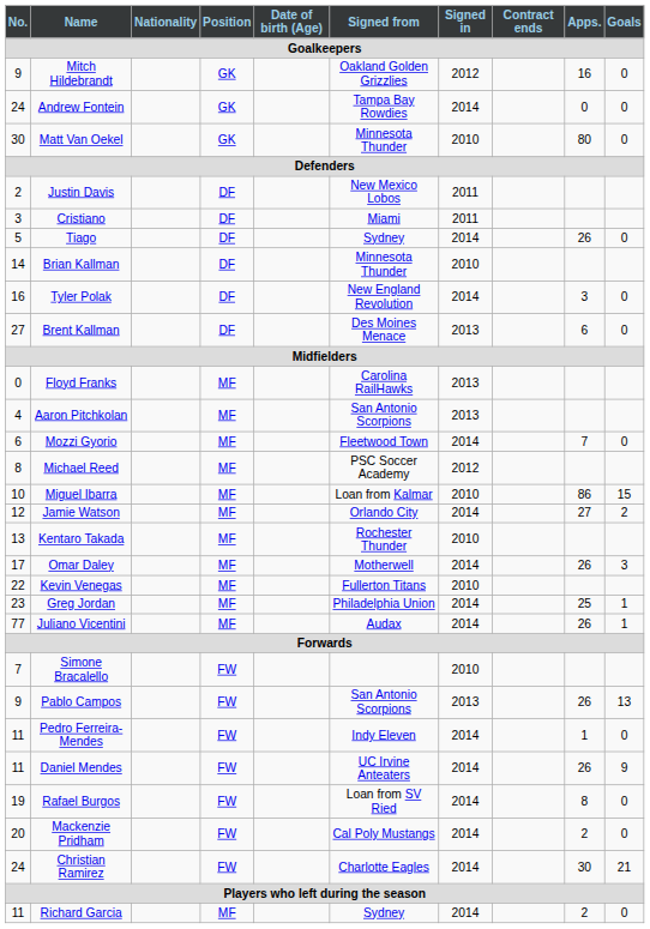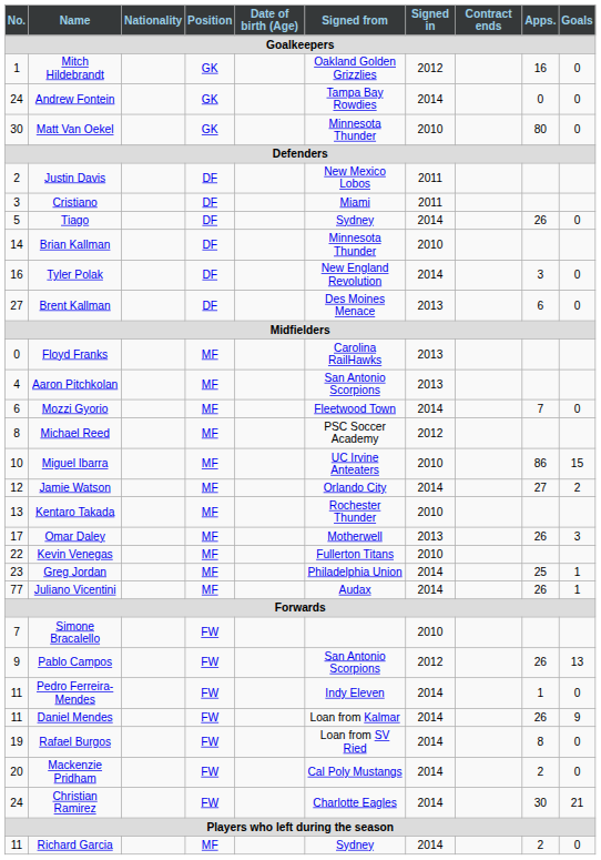 <table class="wikitable"  style="text-align:center; font-size:90%; width:85%;">
 <tr>
 <th style="background:#353839; color:#9acee6; text-align:center;">No.</th>
 <th style="background:#353839; color:#9acee6; text-align:center;">Name</th>
 <th style="background:#353839; color:#9acee6; text-align:center;">Nationality</th>
 <th style="background:#353839; color:#9acee6; text-align:center;">Position</th>
 <th style="background:#353839; color:#9acee6; text-align:center;">Date of birth (Age)</th>
 <th style="background:#353839; color:#9acee6; text-align:center;">Signed from</th>
 <th style="background:#353839; color:#9acee6; text-align:center;">Signed in</th>
 <th style="background:#353839; color:#9acee6; text-align:center;">Contract ends</th>
 <th style="background:#353839; color:#9acee6; text-align:center;">Apps.</th>
 <th style="background:#353839; color:#9acee6; text-align:center;">Goals</th>
 </tr>
 <tr>
 <th colspan="11"  style="background:#dcdcdc; text-align:center;">Goalkeepers</th>
 </tr>
 <tr>
-<td>9</td>
+<td>1</td>
 <td><a href='#'>Mitch Hildebrandt</a></td>
 <td></td>
 <td><a href='#'>GK</a></td>
 <td></td>
 <td><a href='#'>Oakland Golden Grizzlies</a></td>
 <td>2012</td>
 <td></td>
 <td>16</td>
 <td>0</td>
 </tr>
 <tr>
 <td>24</td>
 <td><a href='#'>Andrew Fontein</a></td>
 <td></td>
 <td><a href='#'>GK</a></td>
 <td></td>
 <td><a href='#'>Tampa Bay Rowdies</a></td>
 <td>2014</td>
 <td></td>
 <td>0</td>
 <td>0</td>
 </tr>
 <tr>
 <td>30</td>
 <td><a href='#'>Matt Van Oekel</a></td>
 <td></td>
 <td><a href='#'>GK</a></td>
 <td></td>
 <td><a href='#'>Minnesota Thunder</a></td>
 <td>2010</td>
 <td></td>
 <td>80</td>
 <td>0</td>
 </tr>
 <tr>
 <th colspan="11"  style="background:#dcdcdc; text-align:center;">Defenders</th>
 </tr>
 <tr>
 <td>2</td>
 <td><a href='#'>Justin Davis</a></td>
 <td></td>
 <td><a href='#'>DF</a></td>
 <td></td>
 <td><a href='#'>New Mexico Lobos</a></td>
 <td>2011</td>
 <td></td>
 <td></td>
 <td></td>
 </tr>
 <tr>
 <td>3</td>
 <td><a href='#'>Cristiano</a></td>
 <td></td>
 <td><a href='#'>DF</a></td>
 <td></td>
 <td><a href='#'>Miami</a></td>
 <td>2011</td>
 <td></td>
 <td></td>
 <td></td>
 </tr>
 <tr>
 <td>5</td>
 <td><a href='#'>Tiago</a></td>
 <td></td>
 <td><a href='#'>DF</a></td>
 <td></td>
 <td> <a href='#'>Sydney</a></td>
 <td>2014</td>
 <td></td>
 <td>26</td>
 <td>0</td>
 </tr>
 <tr>
 <td>14</td>
 <td><a href='#'>Brian Kallman</a></td>
 <td></td>
 <td><a href='#'>DF</a></td>
 <td></td>
 <td><a href='#'>Minnesota Thunder</a></td>
 <td>2010</td>
 <td></td>
 <td></td>
 <td></td>
 </tr>
 <tr>
 <td>16</td>
 <td><a href='#'>Tyler Polak</a></td>
 <td></td>
 <td><a href='#'>DF</a></td>
 <td></td>
 <td><a href='#'>New England Revolution</a></td>
 <td>2014</td>
 <td></td>
 <td>3</td>
 <td>0</td>
 </tr>
 <tr>
 <td>27</td>
 <td><a href='#'>Brent Kallman</a></td>
 <td></td>
 <td><a href='#'>DF</a></td>
 <td></td>
 <td><a href='#'>Des Moines Menace</a></td>
 <td>2013</td>
 <td></td>
 <td>6</td>
 <td>0</td>
 </tr>
 <tr>
 <th colspan="11"  style="background:#dcdcdc; text-align:center;">Midfielders</th>
 </tr>
 <tr>
 <td>0</td>
 <td><a href='#'>Floyd Franks</a></td>
 <td></td>
 <td><a href='#'>MF</a></td>
 <td></td>
 <td><a href='#'>Carolina RailHawks</a></td>
 <td>2013</td>
 <td></td>
 <td></td>
 <td></td>
 </tr>
 <tr>
 <td>4</td>
 <td><a href='#'>Aaron Pitchkolan</a></td>
 <td></td>
 <td><a href='#'>MF</a></td>
 <td></td>
 <td><a href='#'>San Antonio Scorpions</a></td>
 <td>2013</td>
 <td></td>
 <td></td>
 <td></td>
 </tr>
 <tr>
 <td>6</td>
 <td><a href='#'>Mozzi Gyorio</a></td>
 <td></td>
 <td><a href='#'>MF</a></td>
 <td></td>
 <td> <a href='#'>Fleetwood Town</a></td>
 <td>2014</td>
 <td></td>
 <td>7</td>
 <td>0</td>
 </tr>
 <tr>
 <td>8</td>
 <td><a href='#'>Michael Reed</a></td>
 <td></td>
 <td><a href='#'>MF</a></td>
 <td></td>
 <td>PSC Soccer Academy</td>
 <td>2012</td>
 <td></td>
 <td></td>
 <td></td>
 </tr>
 <tr>
 <td>10</td>
 <td><a href='#'>Miguel Ibarra</a></td>
 <td></td>
 <td><a href='#'>MF</a></td>
 <td></td>
-<td>Loan from  <a href='#'>Kalmar</a></td>
+<td><a href='#'>UC Irvine Anteaters</a></td>
 <td>2010</td>
 <td></td>
 <td>86</td>
 <td>15</td>
 </tr>
 <tr>
 <td>12</td>
 <td><a href='#'>Jamie Watson</a></td>
 <td></td>
 <td><a href='#'>MF</a></td>
 <td></td>
 <td><a href='#'>Orlando City</a></td>
 <td>2014</td>
 <td></td>
 <td>27</td>
 <td>2</td>
 </tr>
 <tr>
 <td>13</td>
 <td><a href='#'>Kentaro Takada</a></td>
 <td></td>
 <td><a href='#'>MF</a></td>
 <td></td>
 <td><a href='#'>Rochester Thunder</a></td>
 <td>2010</td>
 <td></td>
 <td></td>
 <td></td>
 </tr>
 <tr>
 <td>17</td>
 <td><a href='#'>Omar Daley</a></td>
 <td></td>
 <td><a href='#'>MF</a></td>
 <td></td>
 <td> <a href='#'>Motherwell</a></td>
-<td>2014</td>
+<td>2013</td>
 <td></td>
 <td>26</td>
 <td>3</td>
 </tr>
 <tr>
 <td>22</td>
 <td><a href='#'>Kevin Venegas</a></td>
 <td></td>
 <td><a href='#'>MF</a></td>
 <td></td>
 <td><a href='#'>Fullerton Titans</a></td>
 <td>2010</td>
 <td></td>
 <td></td>
 <td></td>
 </tr>
 <tr>
 <td>23</td>
 <td><a href='#'>Greg Jordan</a></td>
 <td></td>
 <td><a href='#'>MF</a></td>
 <td></td>
 <td><a href='#'>Philadelphia Union</a></td>
 <td>2014</td>
 <td></td>
 <td>25</td>
 <td>1</td>
 </tr>
 <tr>
 <td>77</td>
 <td><a href='#'>Juliano Vicentini</a></td>
 <td></td>
 <td><a href='#'>MF</a></td>
 <td></td>
 <td> <a href='#'>Audax</a></td>
 <td>2014</td>
 <td></td>
 <td>26</td>
 <td>1</td>
 </tr>
 <tr>
 <th colspan="11"  style="background:#dcdcdc; text-align:center;">Forwards</th>
 </tr>
 <tr>
 <td>7</td>
 <td><a href='#'>Simone Bracalello</a></td>
 <td></td>
 <td><a href='#'>FW</a></td>
 <td></td>
 <td></td>
 <td>2010</td>
 <td></td>
 <td></td>
 <td></td>
 </tr>
 <tr>
 <td>9</td>
 <td><a href='#'>Pablo Campos</a></td>
 <td></td>
 <td><a href='#'>FW</a></td>
 <td></td>
 <td><a href='#'>San Antonio Scorpions</a></td>
-<td>2013</td>
+<td>2012</td>
 <td></td>
 <td>26</td>
 <td>13</td>
 </tr>
 <tr>
 <td>11</td>
 <td><a href='#'>Pedro Ferreira-Mendes</a></td>
 <td></td>
 <td><a href='#'>FW</a></td>
 <td></td>
 <td><a href='#'>Indy Eleven</a></td>
 <td>2014</td>
 <td></td>
 <td>1</td>
 <td>0</td>
 </tr>
 <tr>
 <td>11</td>
 <td><a href='#'>Daniel Mendes</a></td>
 <td></td>
 <td><a href='#'>FW</a></td>
 <td></td>
-<td><a href='#'>UC Irvine Anteaters</a></td>
+<td>Loan from  <a href='#'>Kalmar</a></td>
 <td>2014</td>
 <td></td>
 <td>26</td>
 <td>9</td>
 </tr>
 <tr>
 <td>19</td>
 <td><a href='#'>Rafael Burgos</a></td>
 <td></td>
 <td><a href='#'>FW</a></td>
 <td></td>
 <td>Loan from  <a href='#'>SV Ried</a></td>
 <td>2014</td>
 <td></td>
 <td>8</td>
 <td>0</td>
 </tr>
 <tr>
 <td>20</td>
 <td><a href='#'>Mackenzie Pridham</a></td>
 <td></td>
 <td><a href='#'>FW</a></td>
 <td></td>
 <td><a href='#'>Cal Poly Mustangs</a></td>
 <td>2014</td>
 <td></td>
 <td>2</td>
 <td>0</td>
 </tr>
 <tr>
 <td>24</td>
 <td><a href='#'>Christian Ramirez</a></td>
 <td></td>
 <td><a href='#'>FW</a></td>
 <td></td>
 <td><a href='#'>Charlotte Eagles</a></td>
 <td>2014</td>
 <td></td>
 <td>30</td>
 <td>21</td>
 </tr>
 <tr>
 <th colspan="11"  style="background:#dcdcdc; text-align:center;">Players who left during the season</th>
 </tr>
 <tr>
 <td>11</td>
 <td><a href='#'>Richard Garcia</a></td>
 <td></td>
 <td><a href='#'>MF</a></td>
 <td></td>
 <td> <a href='#'>Sydney</a></td>
 <td>2014</td>
 <td></td>
 <td>2</td>
 <td>0</td>
 </tr>
 </table>
